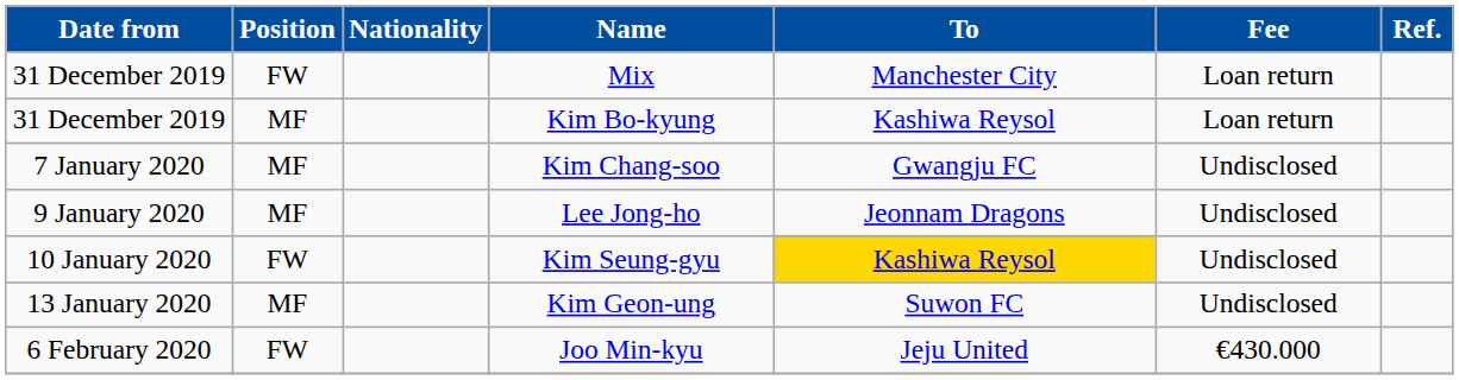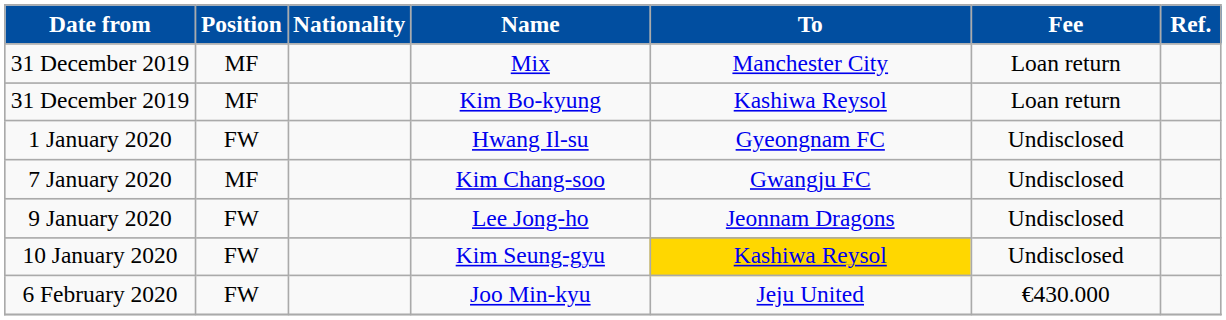 <table class="wikitable" style="text-align:center; font-size:90%; ">
 <tr>
 <th style="background:#014ea0; color:#FFFFFF; width:110px;">Date from</th>
 <th style="background:#014ea0; color:#FFFFFF; width:50px;">Position</th>
 <th style="background:#014ea0; color:#FFFFFF; width:50px;">Nationality</th>
 <th style="background:#014ea0; color:#FFFFFF; width:140px;">Name</th>
 <th style="background:#014ea0; color:#FFFFFF; width:190px;">To</th>
 <th style="background:#014ea0; color:#FFFFFF; width:110px;">Fee</th>
 <th style="background:#014ea0; color:#FFFFFF; width:30px;">Ref.</th>
 </tr>
 <tr>
 <td>31 December 2019</td>
-<td>FW</td>
+<td>MF</td>
 <td></td>
 <td><a href='#'>Mix</a></td>
 <td> <a href='#'>Manchester City</a></td>
 <td>Loan return</td>
 <td></td>
 </tr>
 <tr>
 <td>31 December 2019</td>
 <td>MF</td>
 <td></td>
 <td><a href='#'>Kim Bo-kyung</a></td>
 <td> <a href='#'>Kashiwa Reysol</a></td>
 <td>Loan return</td>
 <td></td>
 </tr>
 <tr>
+<td>1 January 2020</td>
+<td>FW</td>
+<td></td>
+<td><a href='#'>Hwang Il-su</a></td>
+<td> <a href='#'>Gyeongnam FC</a></td>
+<td>Undisclosed</td>
+<td></td>
+</tr>
+<tr>
 <td>7 January 2020</td>
 <td>MF</td>
 <td></td>
 <td><a href='#'>Kim Chang-soo</a></td>
 <td> <a href='#'>Gwangju FC</a></td>
 <td>Undisclosed</td>
 <td></td>
 </tr>
 <tr>
 <td>9 January 2020</td>
-<td>MF</td>
+<td>FW</td>
 <td></td>
 <td><a href='#'>Lee Jong-ho</a></td>
 <td> <a href='#'>Jeonnam Dragons</a></td>
 <td>Undisclosed</td>
 <td></td>
 </tr>
 <tr>
 <td>10 January 2020</td>
 <td>FW</td>
 <td></td>
 <td><a href='#'>Kim Seung-gyu</a></td>
 <td style="background: gold;"> <a href='#'>Kashiwa Reysol</a></td>
 <td>Undisclosed</td>
 <td></td>
 </tr>
 <tr>
-<td>13 January 2020</td>
-<td>MF</td>
-<td></td>
-<td><a href='#'>Kim Geon-ung</a></td>
-<td> <a href='#'>Suwon FC</a></td>
-<td>Undisclosed</td>
-<td></td>
-</tr>
-<tr>
 <td>6 February 2020</td>
 <td>FW</td>
 <td></td>
 <td><a href='#'>Joo Min-kyu</a></td>
 <td> <a href='#'>Jeju United</a></td>
 <td>€430.000</td>
 <td></td>
 </tr>
 <tr>
 </tr>
 </table>
